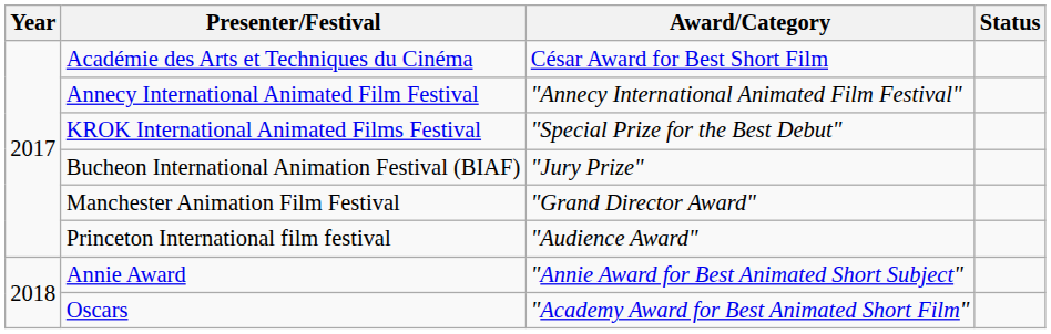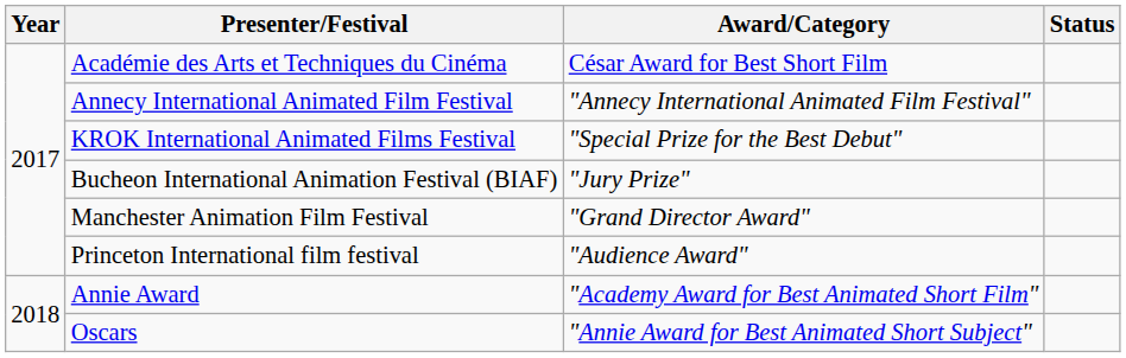 <table class="wikitable">
 <tr>
 <th>Year</th>
 <th>Presenter/Festival</th>
 <th>Award/Category</th>
 <th>Status</th>
 </tr>
 <tr>
 <td rowspan="6">2017</td>
 <td><a href='#'>Académie des Arts et Techniques du Cinéma</a></td>
 <td><a href='#'>César Award for Best Short Film</a></td>
 <td></td>
 </tr>
 <tr>
 <td><a href='#'>Annecy International Animated Film Festival</a></td>
 <td><em>"Annecy International Animated Film Festival"</em></td>
 <td></td>
 </tr>
 <tr>
 <td><a href='#'>KROK International Animated Films Festival</a></td>
 <td><em>"Special Prize for the Best Debut"</em></td>
 <td></td>
 </tr>
 <tr>
 <td>Bucheon International Animation Festival (BIAF)</td>
 <td><em>"Jury Prize"</em></td>
 <td></td>
 </tr>
 <tr>
 <td>Manchester Animation Film Festival</td>
 <td><em>"Grand Director Award"</em></td>
 <td></td>
 </tr>
 <tr>
 <td>Princeton International film festival</td>
 <td><em>"Audience Award"</em></td>
 <td></td>
 </tr>
 <tr>
 <td rowspan="6">2018</td>
 <td><a href='#'>Annie Award</a></td>
-<td><em>"<a href='#'>Annie Award for Best Animated Short Subject</a>"</em></td>
+<td><em>"<a href='#'>Academy Award for Best Animated Short Film</a>"</em></td>
 <td></td>
 </tr>
 <tr>
 <td><a href='#'>Oscars</a></td>
-<td><em>"<a href='#'>Academy Award for Best Animated Short Film</a>"</em></td>
+<td><em>"<a href='#'>Annie Award for Best Animated Short Subject</a>"</em></td>
 <td></td>
 </tr>
 </table>
